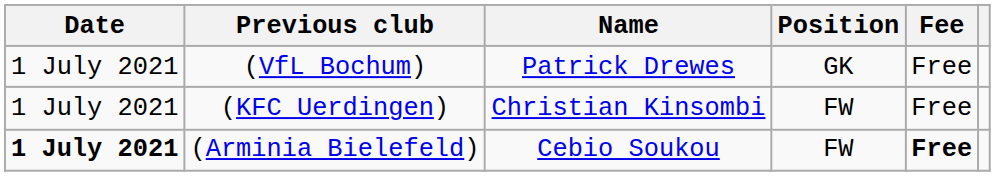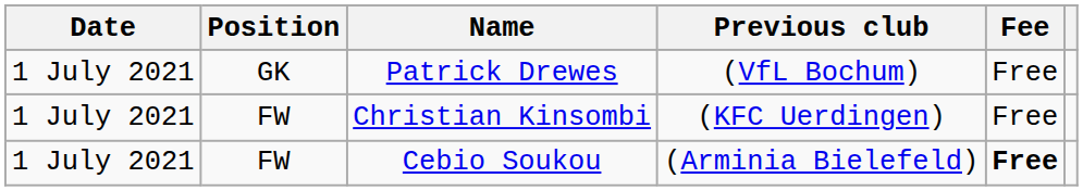 <table class="wikitable" style="text-align:center;">
 <tr>
 <th>Date</th>
+<th>Position</th>
+<th>Name</th>
 <th>Previous club</th>
-<th>Name</th>
-<th>Position</th>
 <th>Fee</th>
 <th></th>
 </tr>
 <tr>
 <td>1 July 2021</td>
+<td>GK</td>
+<td><a href='#'>Patrick Drewes</a></td>
 <td>(<a href='#'>VfL Bochum</a>)</td>
-<td><a href='#'>Patrick Drewes</a></td>
-<td>GK</td>
 <td>Free</td>
 <td></td>
 </tr>
 <tr>
 <td>1 July 2021</td>
+<td>FW</td>
+<td><a href='#'>Christian Kinsombi</a></td>
 <td>(<a href='#'>KFC Uerdingen</a>)</td>
-<td><a href='#'>Christian Kinsombi</a></td>
-<td>FW</td>
 <td>Free</td>
 <td></td>
 </tr>
 <tr>
-<td><strong>1 July 2021</strong></td>
+<td>1 July 2021</td>
+<td>FW</td>
+<td><a href='#'>Cebio Soukou</a></td>
 <td>(<a href='#'>Arminia Bielefeld</a>)</td>
-<td><a href='#'>Cebio Soukou</a></td>
-<td>FW</td>
 <td><strong>Free</strong></td>
 <td></td>
 </tr>
 </table>
